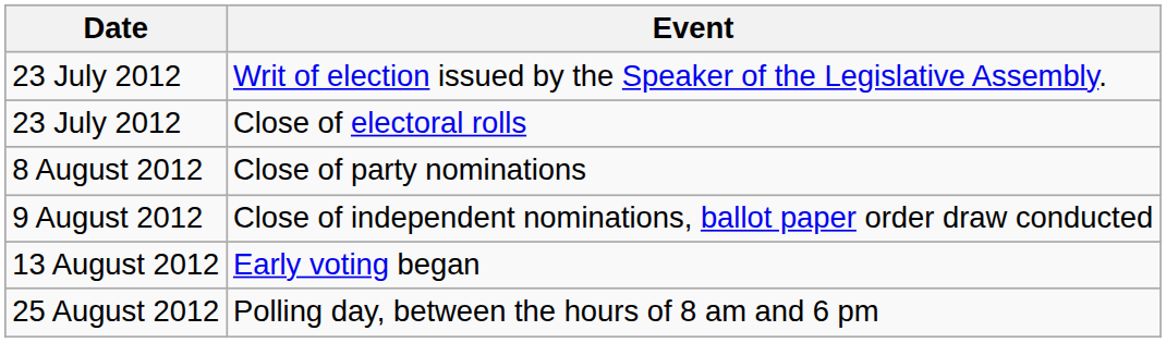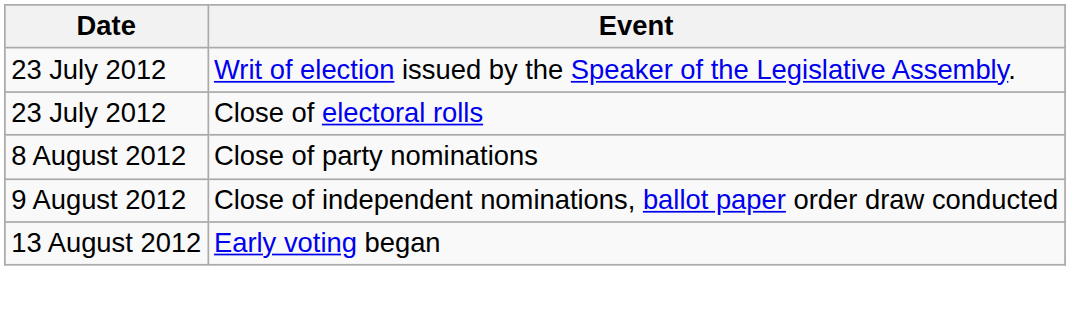 <table class="wikitable">
 <tr>
 <th>Date</th>
 <th>Event</th>
 </tr>
 <tr>
 <td>23 July 2012</td>
 <td><a href='#'>Writ of election</a> issued by the <a href='#'>Speaker of the Legislative Assembly</a>.</td>
 </tr>
 <tr>
 <td>23 July 2012</td>
 <td>Close of <a href='#'>electoral rolls</a></td>
 </tr>
 <tr>
 <td>8 August 2012</td>
 <td>Close of party nominations</td>
 </tr>
 <tr>
 <td>9 August 2012</td>
 <td>Close of independent nominations, <a href='#'>ballot paper</a> order draw conducted</td>
 </tr>
 <tr>
 <td>13 August 2012</td>
 <td><a href='#'>Early voting</a> began</td>
 </tr>
-<tr>
-<td>25 August 2012</td>
-<td>Polling day, between the hours of 8 am and 6 pm</td>
-</tr>
 </table>
